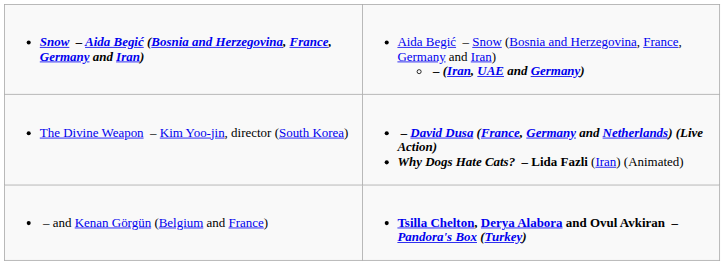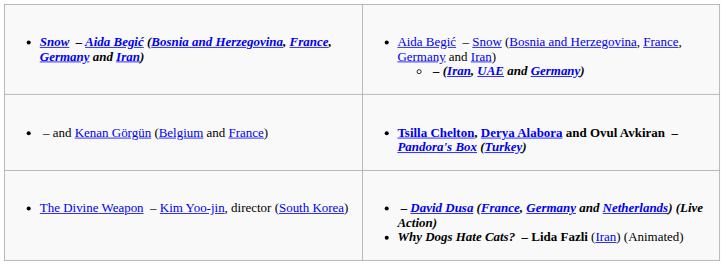 <table class=wikitable width="100%">
 <tr>
 <td valign="top" width="50%"><br><ul><li><strong><em><a href='#'>Snow</a><em>  – <a href='#'>Aida Begić</a><strong> (<a href='#'>Bosnia and Herzegovina</a>, <a href='#'>France</a>, <a href='#'>Germany</a> and <a href='#'>Iran</a>)</li></ul></td>
 <td valign="top" width="50%"><br><ul><li></strong><a href='#'>Aida Begić</a>  – </em><a href='#'>Snow</a></em></strong> (<a href='#'>Bosnia and Herzegovina</a>, <a href='#'>France</a>, <a href='#'>Germany</a> and <a href='#'>Iran</a>)<ul><li><strong><em><em>  – <strong> (<a href='#'>Iran</a>, <a href='#'>UAE</a> and <a href='#'>Germany</a>)</li></ul></li></ul></td>
 </tr>
 <tr>
+<td valign="top" width="50%"><br><ul><li></em></strong></em>  –  and <a href='#'>Kenan Görgün</a></strong> (<a href='#'>Belgium</a> and <a href='#'>France</a>)</li></ul></td>
+<td valign="top" width="50%"><br><ul><li><strong><a href='#'>Tsilla Chelton</a>, <a href='#'>Derya Alabora</a> and Ovul Avkiran  – <em><a href='#'>Pandora's Box</a><strong><em> (<a href='#'>Turkey</a>)</li></ul></td>
+</tr>
+<tr>
 <td valign="top" width="50%"><br><ul><li></em></strong><a href='#'>The Divine Weapon</a></em>  – <a href='#'>Kim Yoo-jin</a>, director</strong> (<a href='#'>South Korea</a>)</li></ul></td>
 <td valign="top" width="50%"><br><ul><li><strong><em><em>  – <a href='#'>David Dusa</a><strong> (<a href='#'>France</a>, <a href='#'>Germany</a> and <a href='#'>Netherlands</a>) (Live Action)</li><li></em></strong>Why Dogs Hate Cats?</em>  – Lida Fazli</strong> (<a href='#'>Iran</a>) (Animated)</li></ul></td>
 </tr>
-<tr>
-<td valign="top" width="50%"><br><ul><li></em></strong></em>  –  and <a href='#'>Kenan Görgün</a></strong> (<a href='#'>Belgium</a> and <a href='#'>France</a>)</li></ul></td>
-<td valign="top" width="50%"><br><ul><li><strong><a href='#'>Tsilla Chelton</a>, <a href='#'>Derya Alabora</a> and Ovul Avkiran  – <em><a href='#'>Pandora's Box</a><strong><em> (<a href='#'>Turkey</a>)</li></ul></td>
-</tr>
 </table>
